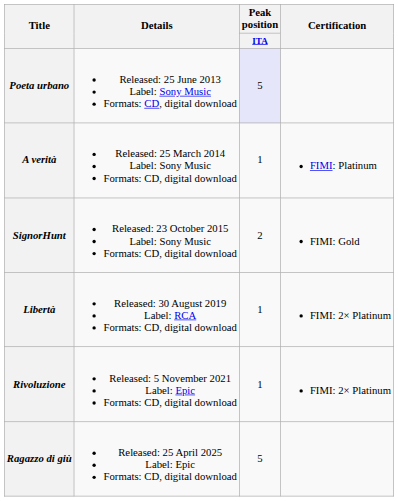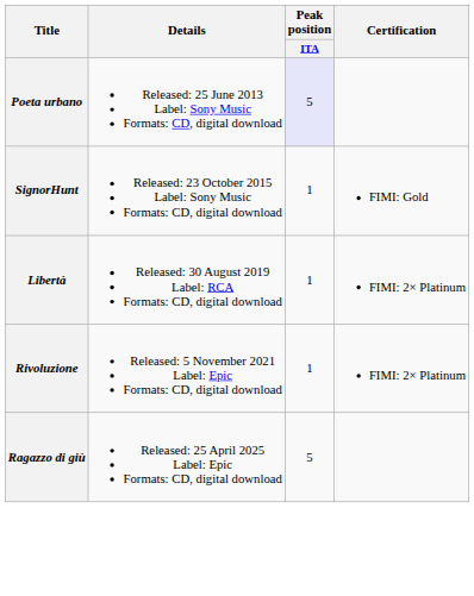 <table class="wikitable plainrowheaders" style="text-align:center">
 <tr>
 <th rowspan="2">Title</th>
 <th rowspan="2">Details</th>
 <th colspan="1">Peak position</th>
 <th rowspan="2">Certification</th>
 </tr>
 <tr>
 <th style="width:3em;font-size:85%"><a href='#'>ITA</a><br></th>
 </tr>
 <tr>
 <th scope="row"><em>Poeta urbano</em></th>
 <td><br><ul><li>Released: 25 June 2013</li><li>Label: <a href='#'>Sony Music</a></li><li>Formats: <a href='#'>CD</a>, digital download</li></ul></td>
 <td style="background: lavender;">5</td>
 <td align="left"></td>
 </tr>
 <tr>
-<th scope="row"><em>A verità</em></th>
-<td><br><ul><li>Released: 25 March 2014</li><li>Label: Sony Music</li><li>Formats: CD, digital download</li></ul></td>
-<td>1</td>
-<td align="left"><br><ul><li><a href='#'>FIMI</a>: Platinum</li></ul></td>
-</tr>
-<tr>
 <th scope="row"><em>SignorHunt</em></th>
 <td><br><ul><li>Released: 23 October 2015</li><li>Label: Sony Music</li><li>Formats: CD, digital download</li></ul></td>
-<td>2</td>
+<td>1</td>
 <td align="left"><br><ul><li>FIMI: Gold</li></ul></td>
 </tr>
 <tr>
 <th scope="row"><em>Libertà</em></th>
 <td><br><ul><li>Released: 30 August 2019</li><li>Label: <a href='#'>RCA</a></li><li>Formats: CD, digital download</li></ul></td>
 <td>1</td>
 <td align="left"><br><ul><li>FIMI: 2× Platinum</li></ul></td>
 </tr>
 <tr>
 <th scope="row"><em>Rivoluzione</em></th>
 <td><br><ul><li>Released: 5 November 2021</li><li>Label: <a href='#'>Epic</a></li><li>Formats: CD, digital download</li></ul></td>
 <td>1</td>
 <td align="left"><br><ul><li>FIMI: 2× Platinum</li></ul></td>
 </tr>
 <tr>
 <th scope="row"><em>Ragazzo di giù</em></th>
 <td><br><ul><li>Released: 25 April 2025</li><li>Label: Epic</li><li>Formats: CD, digital download</li></ul></td>
 <td>5<br></td>
 <td align="left"></td>
 </tr>
 </table>
